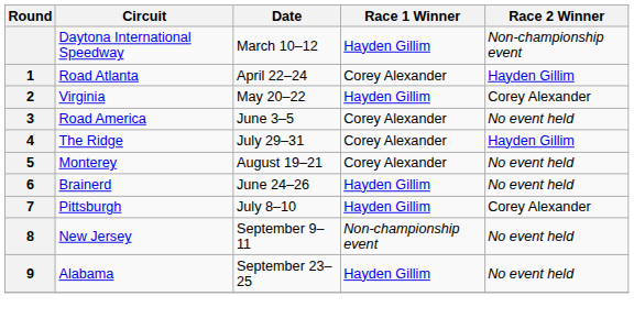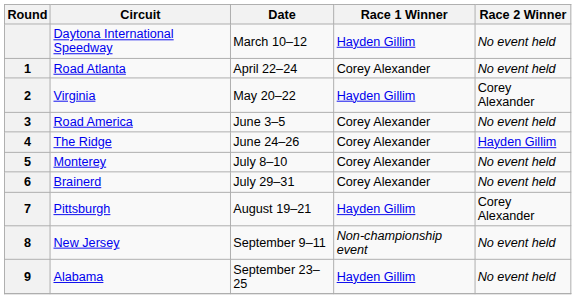 <table class="wikitable" style="font-size: 85%">
 <tr>
 <th>Round</th>
 <th>Circuit</th>
 <th>Date</th>
 <th>Race 1 Winner</th>
 <th>Race 2 Winner</th>
 </tr>
 <tr>
 <th></th>
 <td> <a href='#'>Daytona International Speedway</a></td>
 <td>March 10–12</td>
 <td> <a href='#'>Hayden Gillim</a></td>
-<td><em>Non-championship event</em></td>
+<td><em>No event held</em></td>
 </tr>
 <tr>
 <th>1</th>
 <td> <a href='#'>Road Atlanta</a></td>
 <td>April 22–24</td>
 <td> Corey Alexander</td>
-<td> <a href='#'>Hayden Gillim</a></td>
+<td><em>No event held</em></td>
 </tr>
 <tr>
 <th>2</th>
 <td> <a href='#'>Virginia</a></td>
 <td>May 20–22</td>
 <td> <a href='#'>Hayden Gillim</a></td>
 <td> Corey Alexander</td>
 </tr>
 <tr>
 <th>3</th>
 <td> <a href='#'>Road America</a></td>
 <td>June 3–5</td>
 <td> Corey Alexander</td>
 <td><em>No event held</em></td>
 </tr>
 <tr>
 <th>4</th>
 <td> <a href='#'>The Ridge</a></td>
-<td>July 29–31</td>
+<td>June 24–26</td>
 <td> Corey Alexander</td>
 <td> <a href='#'>Hayden Gillim</a></td>
 </tr>
 <tr>
 <th>5</th>
 <td> <a href='#'>Monterey</a></td>
-<td>August 19–21</td>
+<td>July 8–10</td>
 <td> Corey Alexander</td>
 <td><em>No event held</em></td>
 </tr>
 <tr>
 <th>6</th>
 <td> <a href='#'>Brainerd</a></td>
-<td>June 24–26</td>
-<td> <a href='#'>Hayden Gillim</a></td>
+<td>July 29–31</td>
+<td> Corey Alexander</td>
 <td><em>No event held</em></td>
 </tr>
 <tr>
 <th>7</th>
 <td> <a href='#'>Pittsburgh</a></td>
-<td>July 8–10</td>
+<td>August 19–21</td>
 <td> <a href='#'>Hayden Gillim</a></td>
 <td> Corey Alexander</td>
 </tr>
 <tr>
 <th>8</th>
 <td> <a href='#'>New Jersey</a></td>
 <td>September 9–11</td>
 <td><em>Non-championship event</em></td>
 <td><em>No event held</em></td>
 </tr>
 <tr>
 <th>9</th>
 <td> <a href='#'>Alabama</a></td>
 <td>September 23–25</td>
 <td> <a href='#'>Hayden Gillim</a></td>
 <td><em>No event held</em></td>
 </tr>
 <tr>
 </tr>
 </table>
